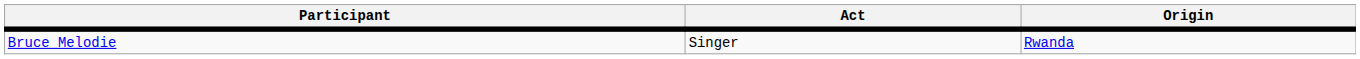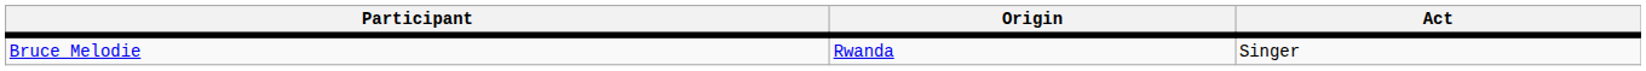 <table class="wikitable" style="text-align:centre; width:100%;">
 <tr>
 <th scope="col">Participant</th>
+<th scope="col">Origin</th>
 <th scope="col">Act</th>
-<th scope="col">Origin</th>
 </tr>
 <tr style="border-top:5px solid black">
 <td scope="row"><a href='#'>Bruce Melodie</a></td>
+<td><a href='#'>Rwanda</a></td>
 <td>Singer</td>
-<td><a href='#'>Rwanda</a></td>
 </tr>
 </table>
